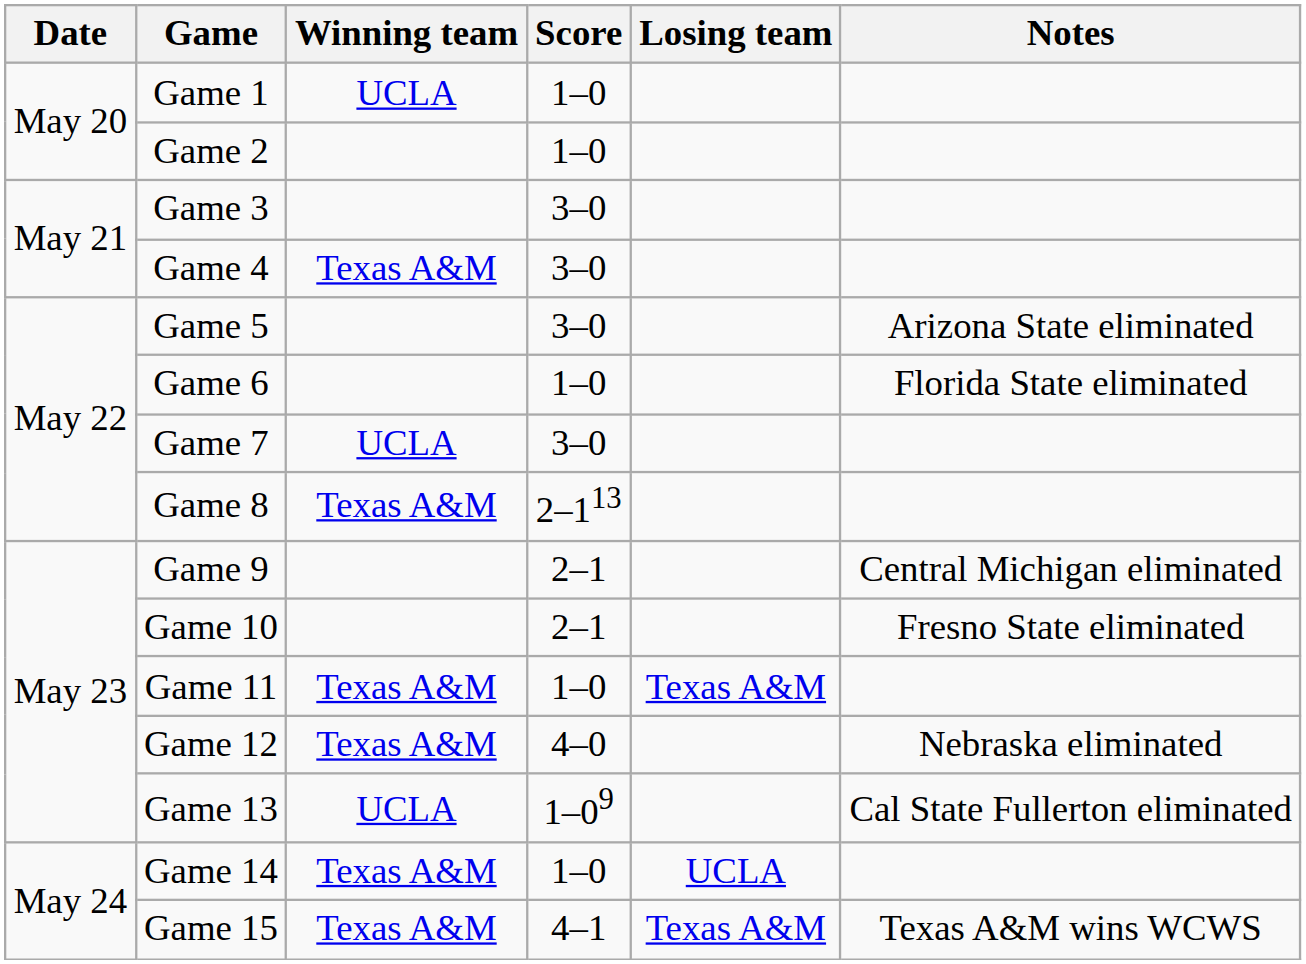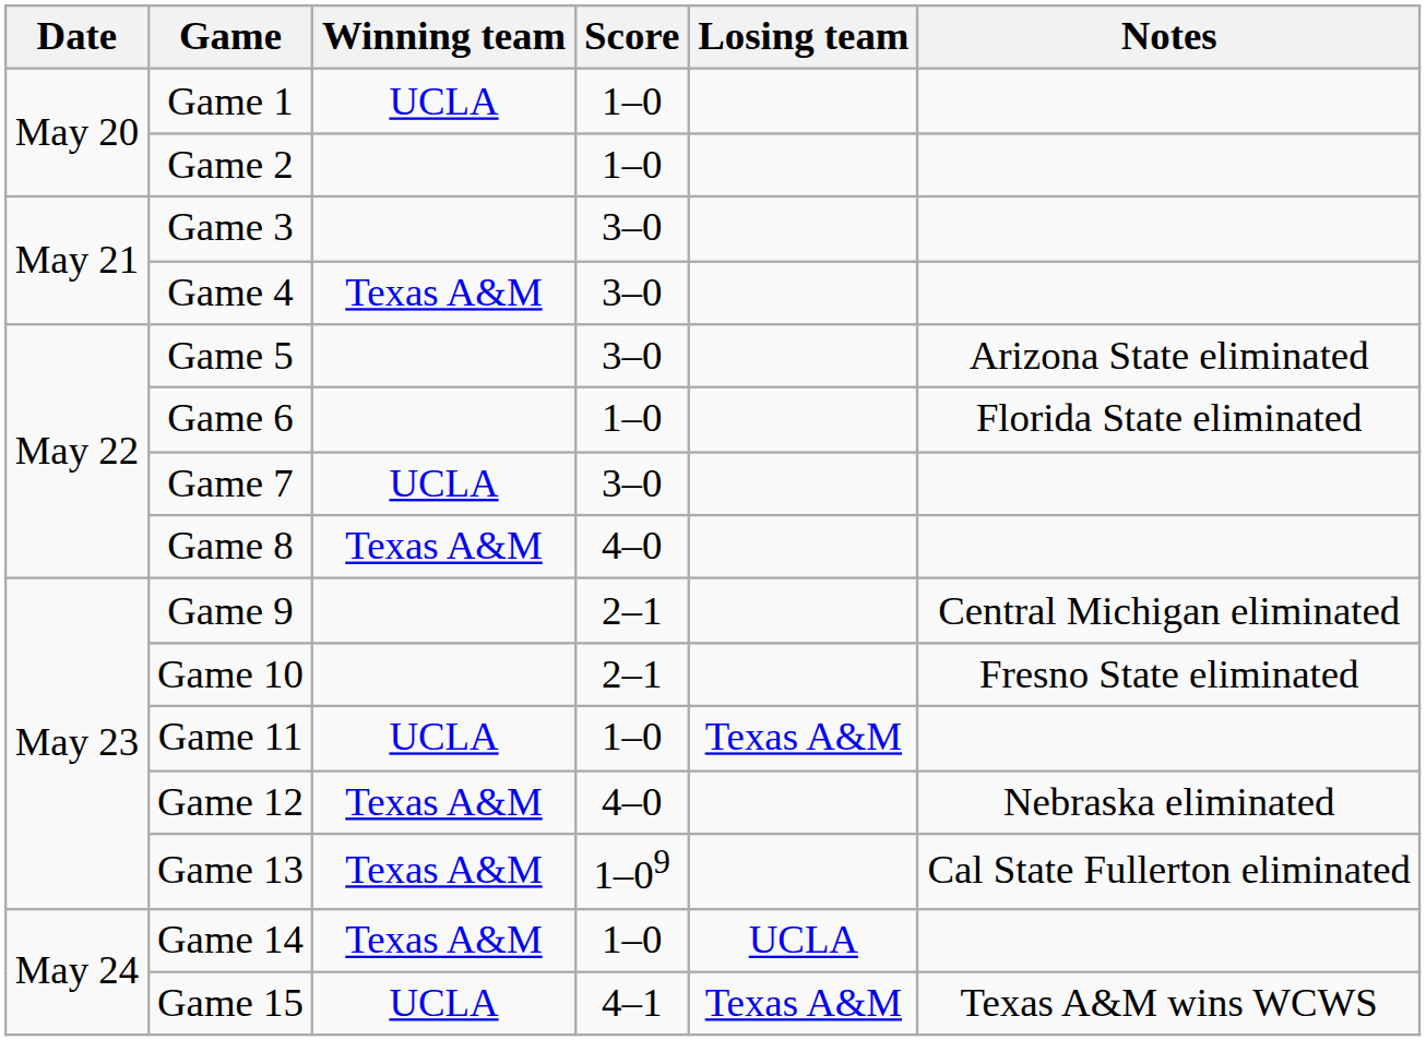 <table class=wikitable>
 <tr>
 <th>Date</th>
 <th>Game</th>
 <th>Winning team</th>
 <th>Score</th>
 <th>Losing team</th>
 <th>Notes</th>
 </tr>
 <tr align=center>
 <td rowspan=2>May 20</td>
 <td>Game 1</td>
 <td><a href='#'>UCLA</a></td>
 <td>1–0</td>
 <td></td>
 <td></td>
 </tr>
 <tr align=center>
 <td>Game 2</td>
 <td></td>
 <td>1–0</td>
 <td></td>
 <td></td>
 </tr>
 <tr align=center>
 <td rowspan=2>May 21</td>
 <td>Game 3</td>
 <td></td>
 <td>3–0</td>
 <td></td>
 <td></td>
 </tr>
 <tr align=center>
 <td>Game 4</td>
 <td><a href='#'>Texas A&M</a></td>
 <td>3–0</td>
 <td></td>
 <td></td>
 </tr>
 <tr align=center>
 <td rowspan=4>May 22</td>
 <td>Game 5</td>
 <td></td>
 <td>3–0</td>
 <td></td>
 <td>Arizona State eliminated</td>
 </tr>
 <tr align=center>
 <td>Game 6</td>
 <td></td>
 <td>1–0</td>
 <td></td>
 <td>Florida State eliminated</td>
 </tr>
 <tr align=center>
 <td>Game 7</td>
 <td><a href='#'>UCLA</a></td>
 <td>3–0</td>
 <td></td>
 <td></td>
 </tr>
 <tr align=center>
 <td>Game 8</td>
 <td><a href='#'>Texas A&M</a></td>
-<td>2–1<sup>13</sup></td>
+<td>4–0</td>
 <td></td>
 <td></td>
 </tr>
 <tr align=center>
 <td rowspan=5>May 23</td>
 <td>Game 9</td>
 <td></td>
 <td>2–1</td>
 <td></td>
 <td>Central Michigan eliminated</td>
 </tr>
 <tr align=center>
 <td>Game 10</td>
 <td></td>
 <td>2–1</td>
 <td></td>
 <td>Fresno State eliminated</td>
 </tr>
 <tr align=center>
 <td>Game 11</td>
-<td><a href='#'>Texas A&M</a></td>
+<td><a href='#'>UCLA</a></td>
 <td>1–0</td>
 <td><a href='#'>Texas A&M</a></td>
 <td></td>
 </tr>
 <tr align=center>
 <td>Game 12</td>
 <td><a href='#'>Texas A&M</a></td>
 <td>4–0</td>
 <td></td>
 <td>Nebraska eliminated</td>
 </tr>
 <tr align=center>
 <td>Game 13</td>
-<td><a href='#'>UCLA</a></td>
+<td><a href='#'>Texas A&M</a></td>
 <td>1–0<sup>9</sup></td>
 <td></td>
 <td>Cal State Fullerton eliminated</td>
 </tr>
 <tr align=center>
 <td rowspan=2>May 24</td>
 <td>Game 14</td>
 <td><a href='#'>Texas A&M</a></td>
 <td>1–0</td>
 <td><a href='#'>UCLA</a></td>
 <td></td>
 </tr>
 <tr align=center>
 <td>Game 15</td>
-<td><a href='#'>Texas A&M</a></td>
+<td><a href='#'>UCLA</a></td>
 <td>4–1</td>
 <td><a href='#'>Texas A&M</a></td>
 <td>Texas A&M wins WCWS</td>
 </tr>
 </table>
